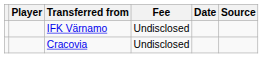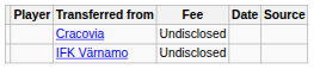 <table class="wikitable plainrowheaders sortable">
 <tr>
 <th></th>
 <th scope="col">Player</th>
 <th>Transferred from</th>
 <th style="width: 80px;">Fee</th>
 <th scope="col">Date</th>
 <th scope="col">Source</th>
 </tr>
 <tr>
 <td align="center"></td>
 <td> </td>
-<td> <a href='#'>IFK Värnamo</a></td>
+<td> <a href='#'>Cracovia</a></td>
 <td>Undisclosed</td>
 <td></td>
 <td></td>
 </tr>
 <tr>
 <td align="center"></td>
 <td> </td>
-<td> <a href='#'>Cracovia</a></td>
+<td> <a href='#'>IFK Värnamo</a></td>
 <td>Undisclosed</td>
 <td></td>
 <td></td>
 </tr>
 </table>
